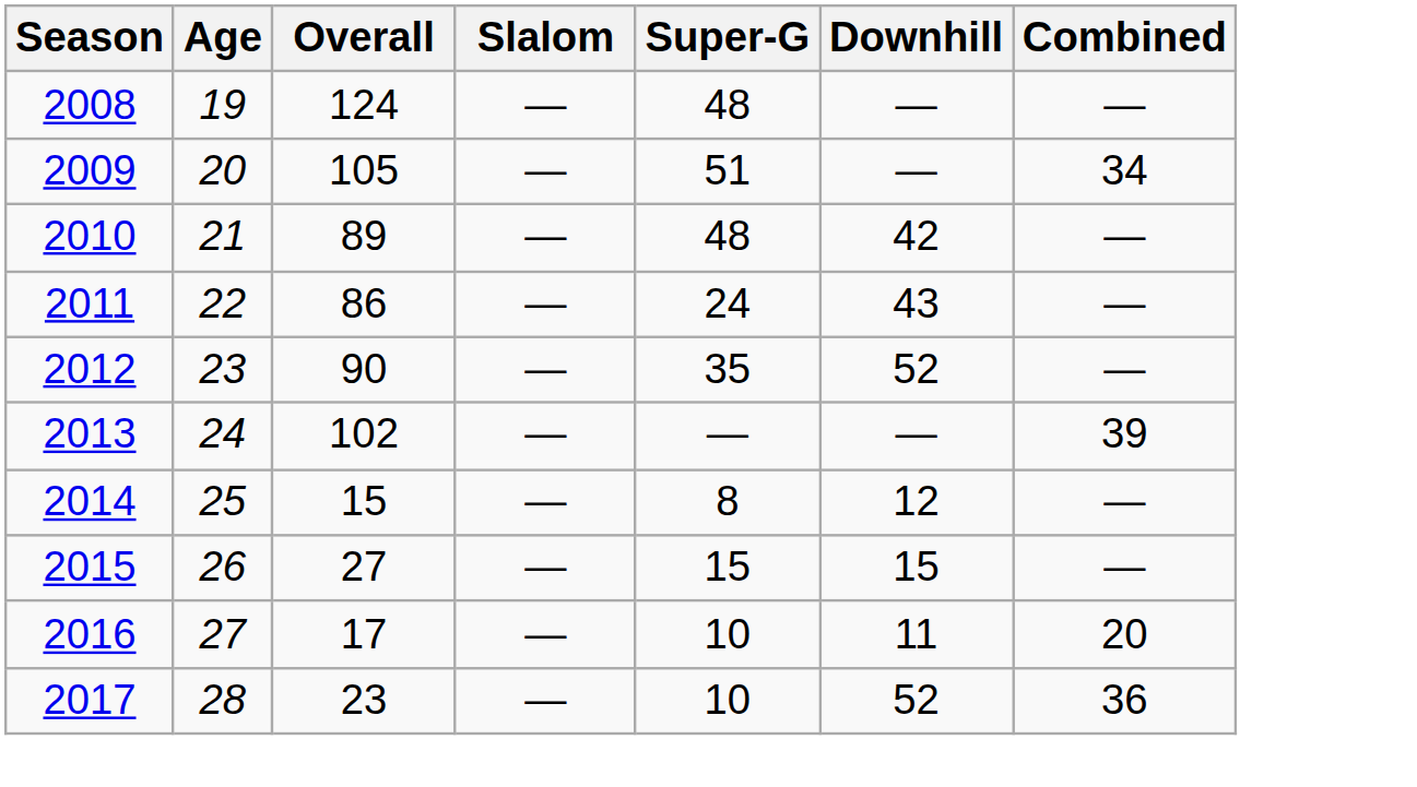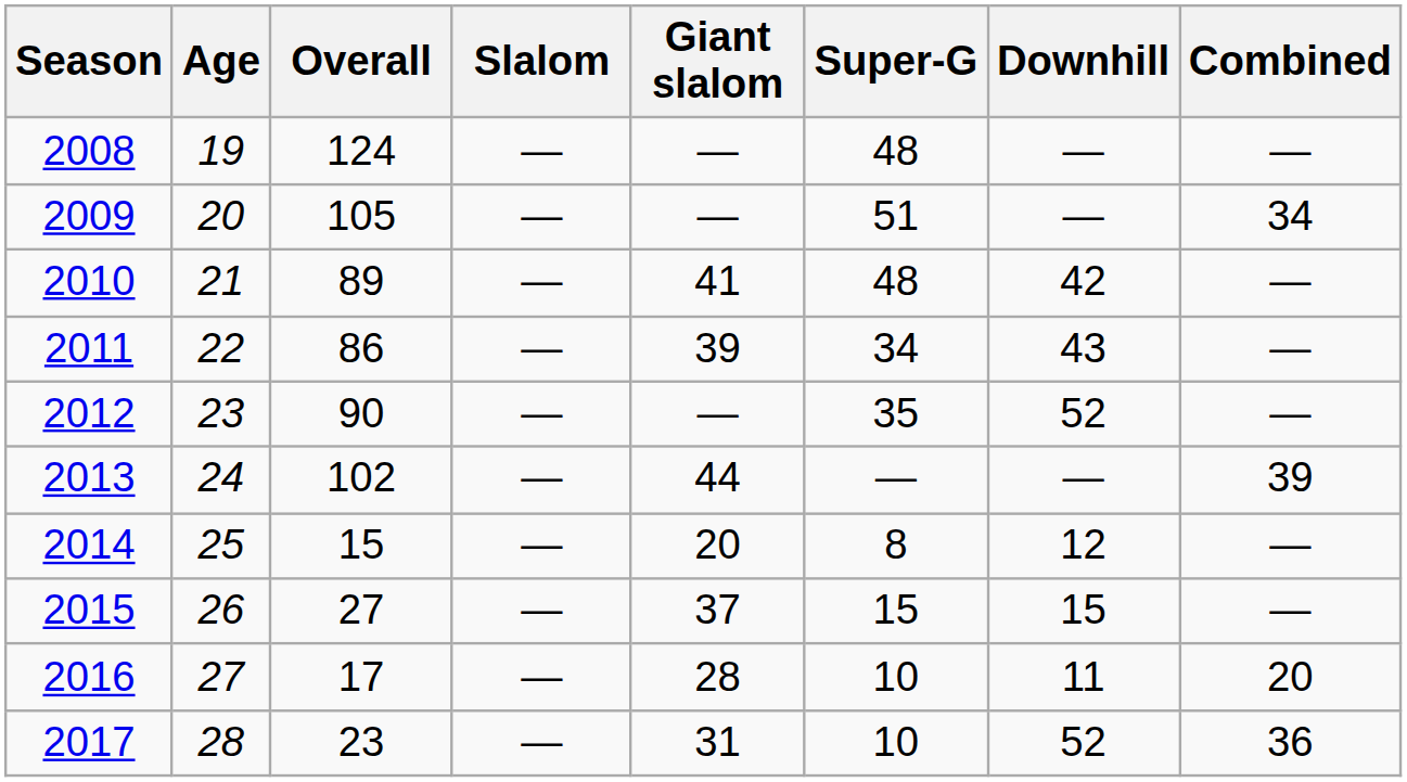 <table class=wikitable style="text-align:center">
 <tr>
 <th>Season</th>
 <th>Age</th>
 <th> Overall </th>
 <th> Slalom </th>
+<th>Giant<br> slalom </th>
 <th>Super-G</th>
 <th>Downhill</th>
 <th>Combined</th>
 </tr>
 <tr>
 <td><a href='#'>2008</a></td>
 <td><em>19</em></td>
 <td>124</td>
+<td>—</td>
 <td>—</td>
 <td>48</td>
 <td>—</td>
 <td>—</td>
 </tr>
 <tr>
 <td><a href='#'>2009</a></td>
 <td><em>20</em></td>
 <td>105</td>
 <td>—</td>
+<td>—</td>
 <td>51</td>
 <td>—</td>
 <td>34</td>
 </tr>
 <tr>
 <td><a href='#'>2010</a></td>
 <td><em>21</em></td>
 <td>89</td>
 <td>—</td>
+<td>41</td>
 <td>48</td>
 <td>42</td>
 <td>—</td>
 </tr>
 <tr>
 <td><a href='#'>2011</a></td>
 <td><em>22</em></td>
 <td>86</td>
 <td>—</td>
-<td>24</td>
+<td>39</td>
+<td>34</td>
 <td>43</td>
 <td>—</td>
 </tr>
 <tr>
 <td><a href='#'>2012</a></td>
 <td><em>23</em></td>
 <td>90</td>
+<td>—</td>
 <td>—</td>
 <td>35</td>
 <td>52</td>
 <td>—</td>
 </tr>
 <tr>
 <td><a href='#'>2013</a></td>
 <td><em>24</em></td>
 <td>102</td>
 <td>—</td>
+<td>44</td>
 <td>—</td>
 <td>—</td>
 <td>39</td>
 </tr>
 <tr>
 <td><a href='#'>2014</a></td>
 <td><em>25</em></td>
 <td>15</td>
 <td>—</td>
+<td>20</td>
 <td>8</td>
 <td>12</td>
 <td>—</td>
 </tr>
 <tr>
 <td><a href='#'>2015</a></td>
 <td><em>26</em></td>
 <td>27</td>
 <td>—</td>
+<td>37</td>
 <td>15</td>
 <td>15</td>
 <td>—</td>
 </tr>
 <tr>
 <td><a href='#'>2016</a></td>
 <td><em>27</em></td>
 <td>17</td>
 <td>—</td>
+<td>28</td>
 <td>10</td>
 <td>11</td>
 <td>20</td>
 </tr>
 <tr>
 <td><a href='#'>2017</a></td>
 <td><em>28</em></td>
 <td>23</td>
 <td>—</td>
+<td>31</td>
 <td>10</td>
 <td>52</td>
 <td>36</td>
 </tr>
 </table>
